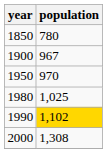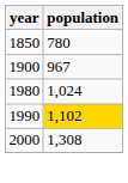 <table class="wikitable">
 <tr>
 <th>year</th>
 <th>population</th>
 </tr>
 <tr>
 <td>1850</td>
 <td>780</td>
 </tr>
 <tr>
 <td>1900</td>
 <td>967</td>
 </tr>
 <tr>
-<td>1950</td>
-<td>970</td>
-</tr>
-<tr>
 <td>1980</td>
-<td>1,025</td>
+<td>1,024</td>
 </tr>
 <tr>
 <td>1990</td>
 <td style="background: gold;">1,102</td>
 </tr>
 <tr>
 <td>2000</td>
 <td>1,308</td>
 </tr>
 <tr>
 </tr>
 </table>
